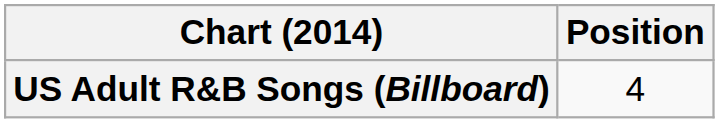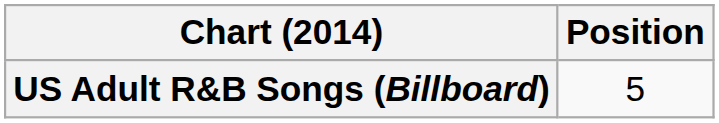 <table class="wikitable sortable plainrowheaders">
 <tr>
 <th scope="col">Chart (2014)</th>
 <th scope="col">Position</th>
 </tr>
 <tr>
 <th scope="row">US Adult R&B Songs (<em>Billboard</em>)</th>
-<td align="center">4</td>
+<td align="center">5</td>
 </tr>
 </table>
